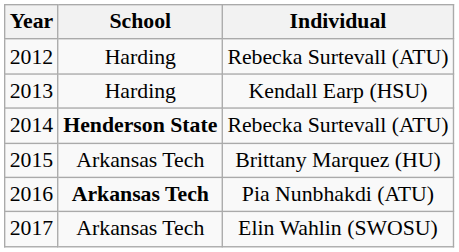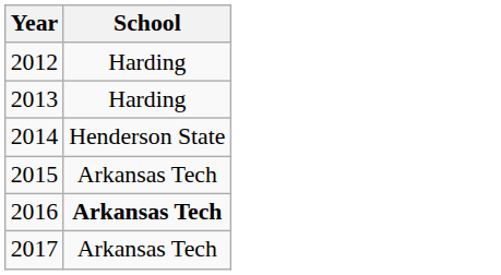 <table class="wikitable" style=text-align:center>
 <tr>
 <th>Year</th>
 <th>School</th>
-<th>Individual</th>
 </tr>
 <tr>
 <td>2012</td>
 <td>Harding</td>
-<td>Rebecka Surtevall (ATU)</td>
 </tr>
 <tr>
 <td>2013</td>
 <td>Harding</td>
-<td>Kendall Earp (HSU)</td>
 </tr>
 <tr>
 <td>2014</td>
-<td><strong>Henderson State</strong></td>
-<td>Rebecka Surtevall (ATU)</td>
+<td>Henderson State</td>
 </tr>
 <tr>
 <td>2015</td>
 <td>Arkansas Tech</td>
-<td>Brittany Marquez (HU)</td>
 </tr>
 <tr>
 <td>2016</td>
 <td><strong>Arkansas Tech</strong></td>
-<td>Pia Nunbhakdi (ATU)</td>
 </tr>
 <tr>
 <td>2017</td>
 <td>Arkansas Tech</td>
-<td>Elin Wahlin (SWOSU)</td>
 </tr>
 </table>
